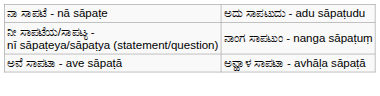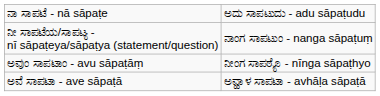 <table class="wikitable">
 <tr>
 <td>ನಾ ಸಾಪಟೆ - nā sāpaṭe</td>
 <td>ಅದು ಸಾಪಟುದು - adu sāpaṭudu</td>
 </tr>
 <tr>
 <td>ನೀ ಸಾಪಟೆಯ/ಸಾಪಟ್ಯ -<br>nī sāpaṭeya/sāpaṭya (statement/question)</td>
 <td>ನಾಂಗ ಸಾಪಟುಂ - nanga sāpaṭuṃ</td>
 </tr>
 <tr>
+<td>ಅವುಂ ಸಾಪಟಾಂ - avu sāpaṭāṃ</td>
+<td>ನೀಂಗ ಸಾಪಠ್ಯೊ - nīnga sāpaṭhyo</td>
+</tr>
+<tr>
 <td>ಅವೆ ಸಾಪಟಾ - ave sāpaṭā</td>
 <td>ಅವ್ಹಾಳ ಸಾಪಟಾ - avhāḷa sāpaṭā</td>
 </tr>
 </table>
